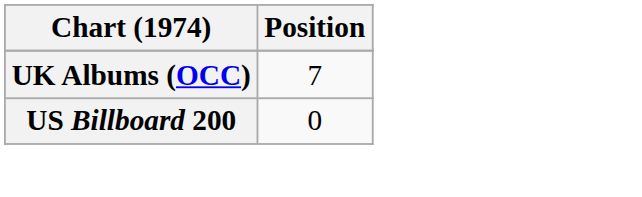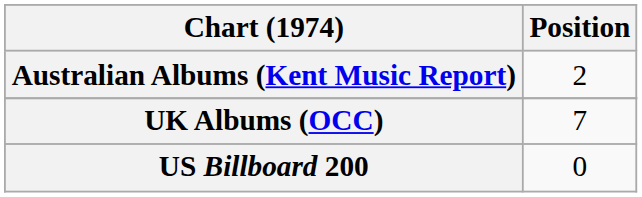 <table class="wikitable sortable plainrowheaders" style="text-align:center">
 <tr>
 <th scope="col">Chart (1974)</th>
 <th scope="col">Position</th>
+</tr>
+<tr>
+<th scope="row">Australian Albums (<a href='#'>Kent Music Report</a>)</th>
+<td>2</td>
 </tr>
 <tr>
 </tr>
 <tr>
 <th scope="row">UK Albums (<a href='#'>OCC</a>)</th>
 <td>7</td>
 </tr>
 <tr>
 <th scope="row">US <em>Billboard</em> 200</th>
 <td>0</td>
 </tr>
 </table>
